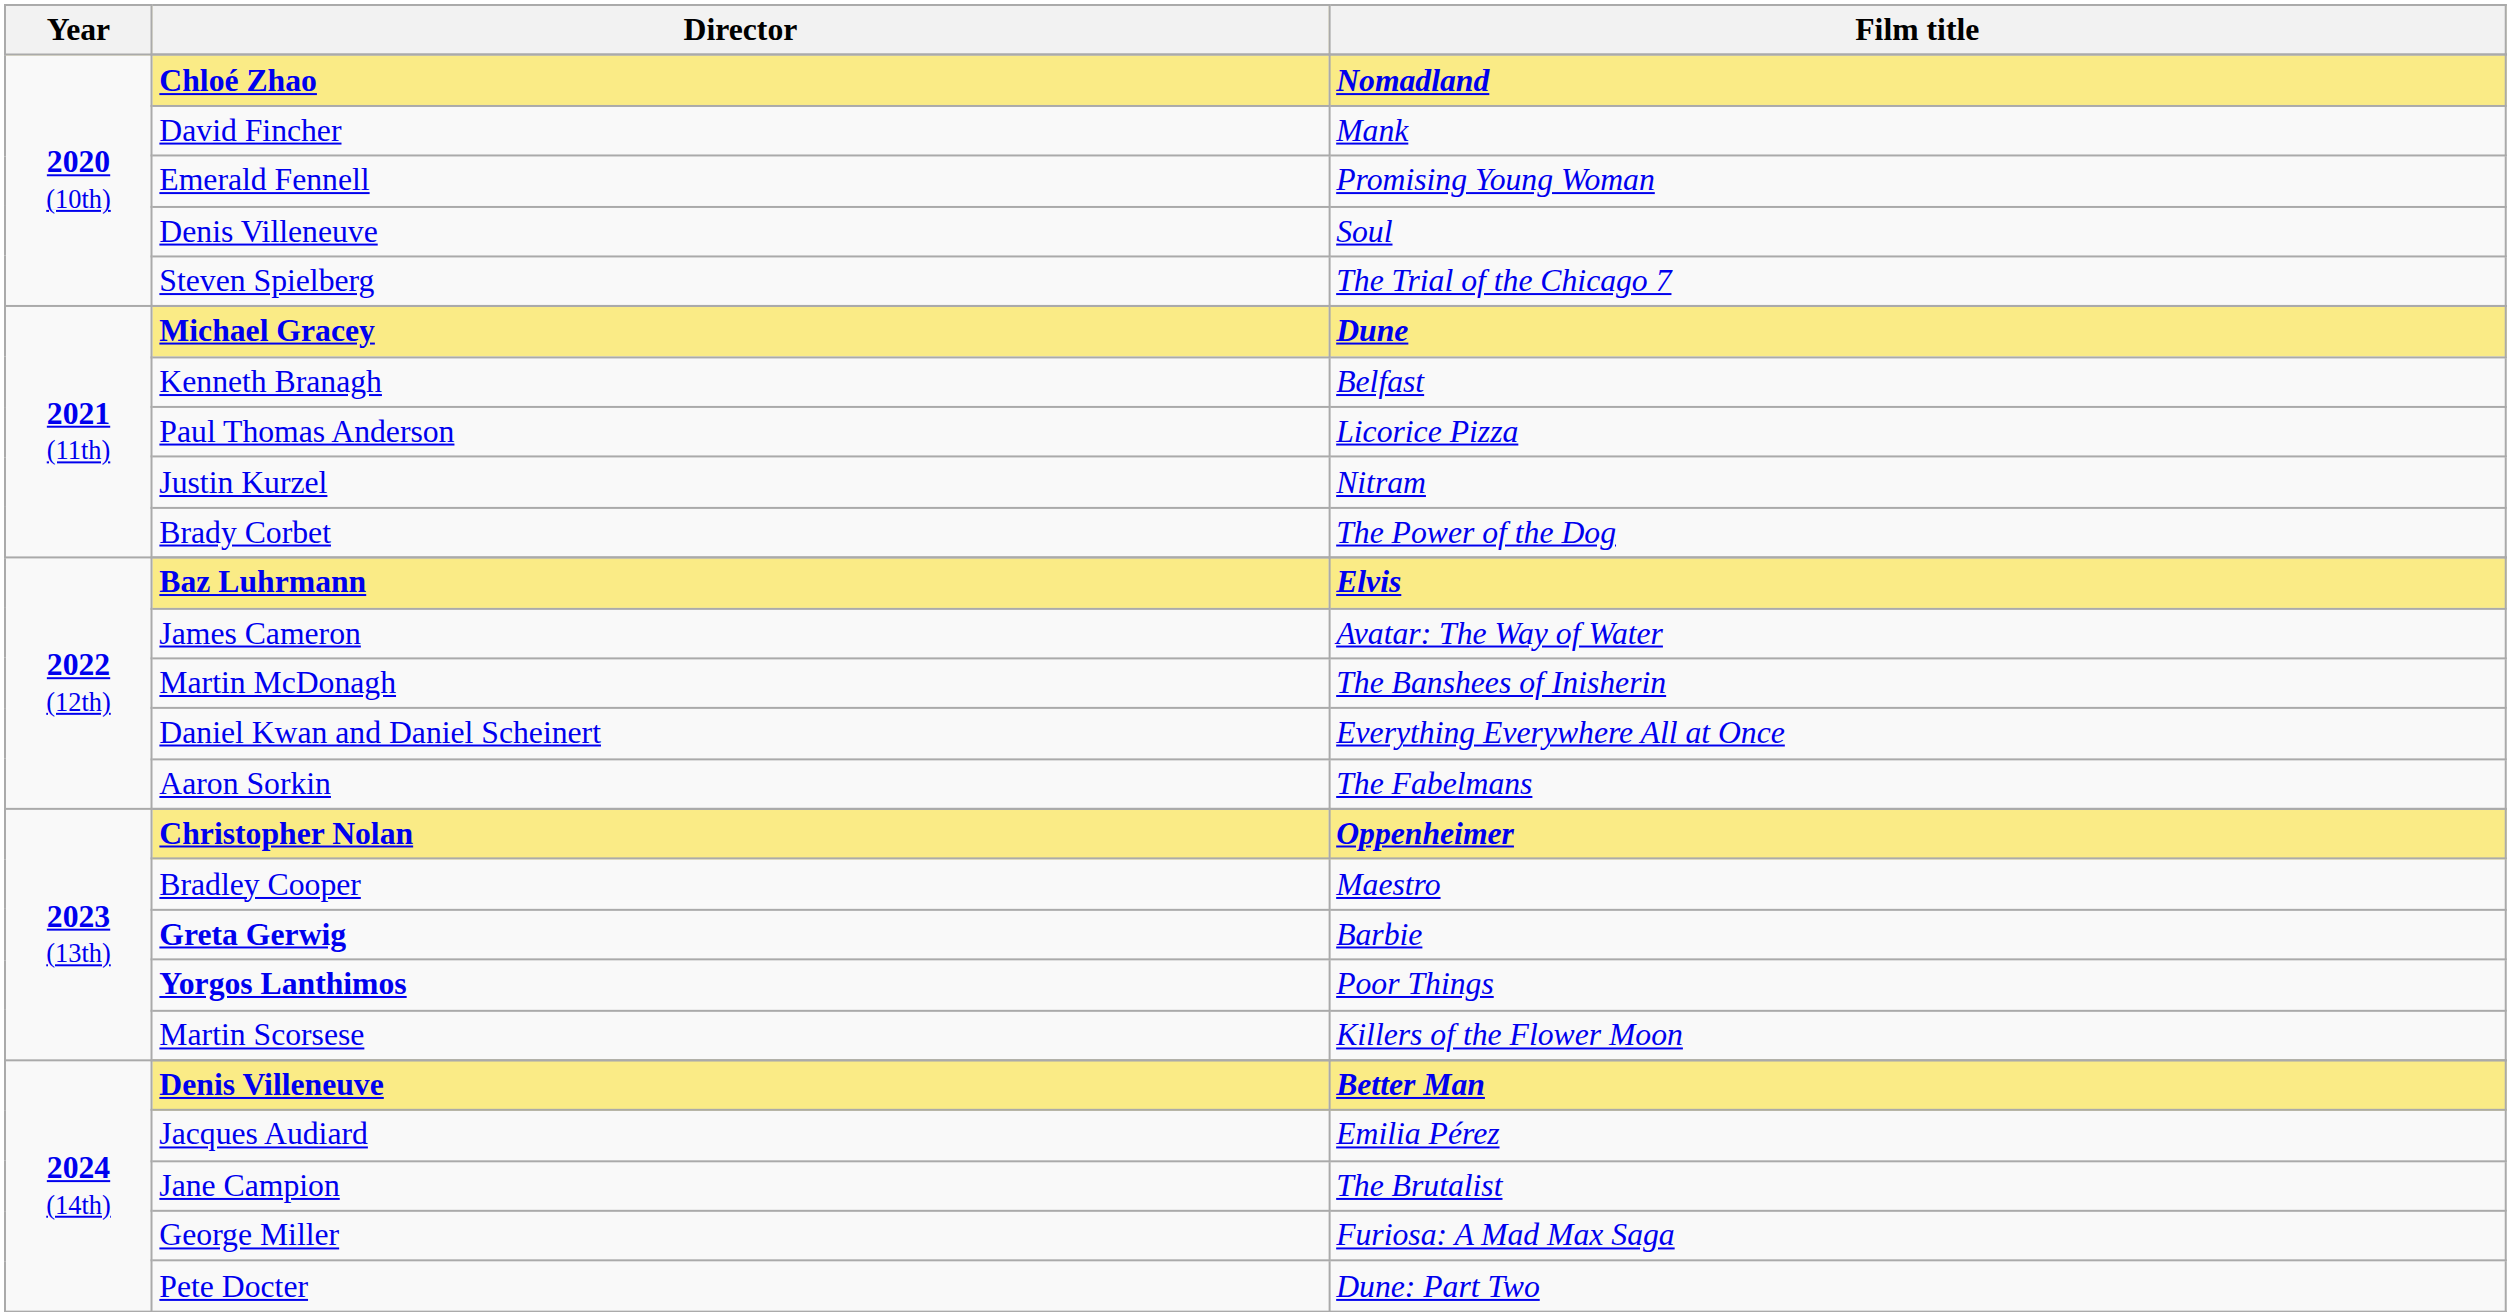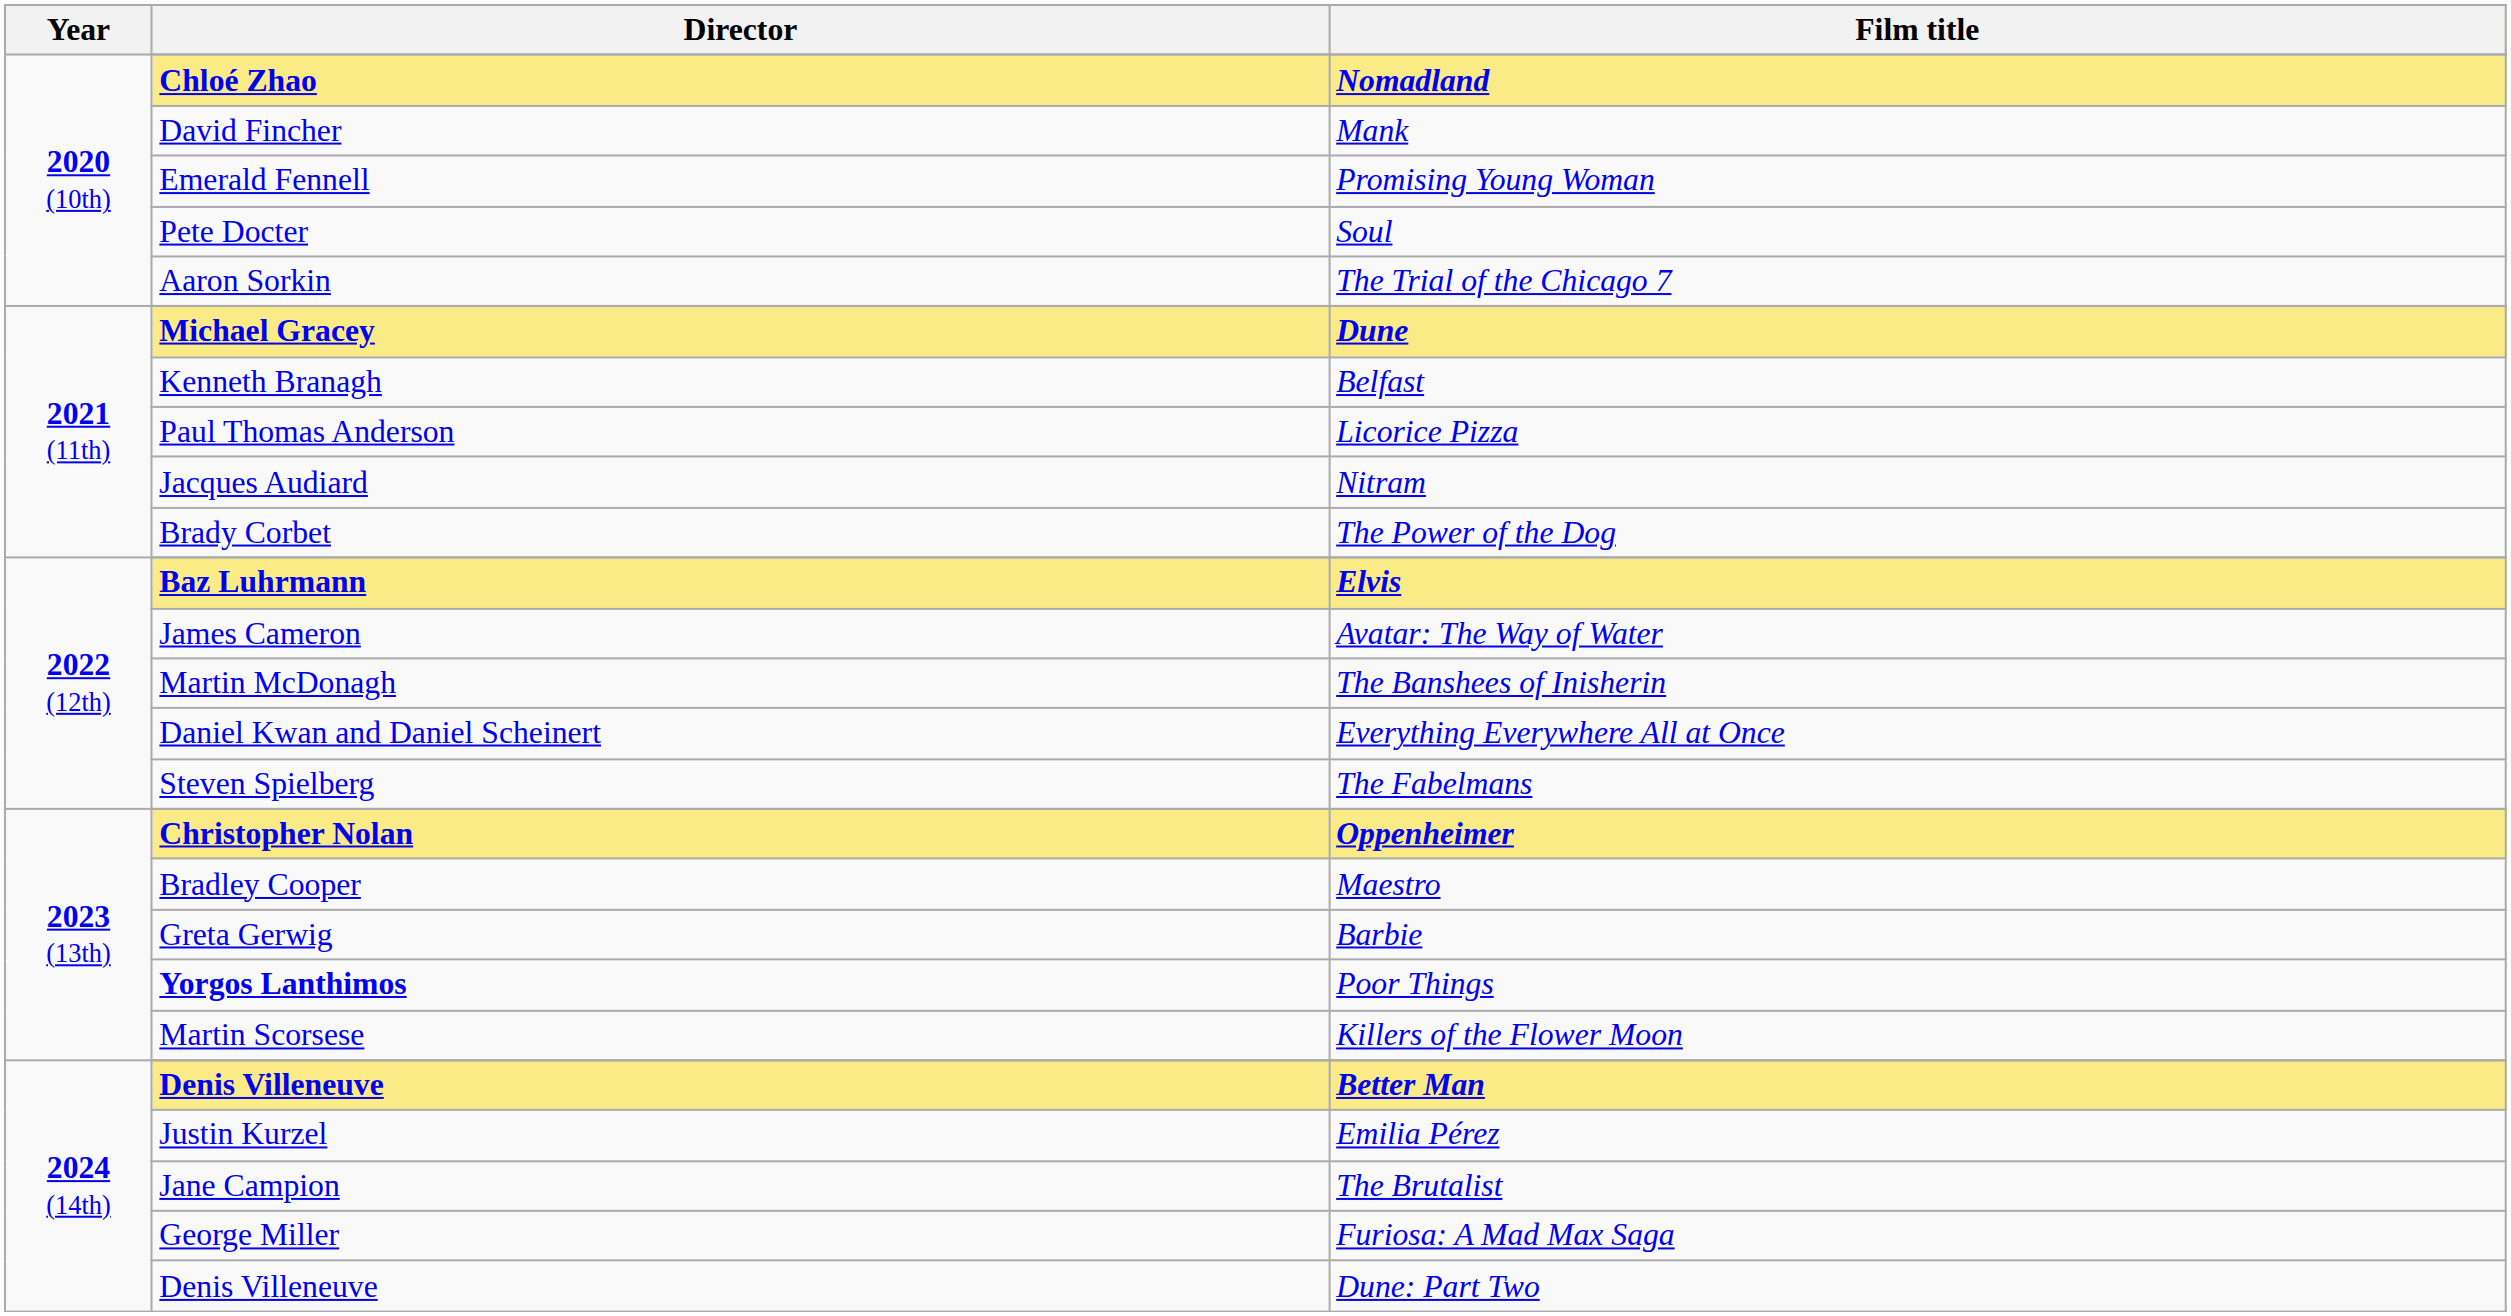 <table class="wikitable" style="width:100%">
 <tr bgcolor="#FAEB86">
 <th width="5%">Year</th>
 <th width="40%">Director</th>
 <th width="40%">Film title</th>
 </tr>
 <tr>
 <td rowspan=6 style="text-align:center"><strong><a href='#'>2020</a></strong><br><small><a href='#'>(10th)</a></small></td>
 </tr>
 <tr style="background:#FAEB86">
 <td><strong><a href='#'>Chloé Zhao</a></strong></td>
 <td><strong><em><a href='#'>Nomadland</a></em></strong></td>
 </tr>
 <tr>
 <td><a href='#'>David Fincher</a></td>
 <td><em><a href='#'>Mank</a></em></td>
 </tr>
 <tr>
 <td><a href='#'>Emerald Fennell</a></td>
 <td><em><a href='#'>Promising Young Woman</a></em></td>
 </tr>
 <tr>
-<td><a href='#'>Denis Villeneuve</a></td>
+<td><a href='#'>Pete Docter</a></td>
 <td><em><a href='#'>Soul</a></em></td>
 </tr>
 <tr>
-<td><a href='#'>Steven Spielberg</a></td>
+<td><a href='#'>Aaron Sorkin</a></td>
 <td><em><a href='#'>The Trial of the Chicago 7</a></em></td>
 </tr>
 <tr>
 <td rowspan=6 style="text-align:center"><strong><a href='#'>2021</a></strong><br><small><a href='#'>(11th)</a></small></td>
 </tr>
 <tr style="background:#FAEB86">
 <td><strong><a href='#'>Michael Gracey</a></strong></td>
 <td><strong><em><a href='#'>Dune</a></em></strong></td>
 </tr>
 <tr>
 <td><a href='#'>Kenneth Branagh</a></td>
 <td><em><a href='#'>Belfast</a></em></td>
 </tr>
 <tr>
 <td><a href='#'>Paul Thomas Anderson</a></td>
 <td><em><a href='#'>Licorice Pizza</a></em></td>
 </tr>
 <tr>
-<td><a href='#'>Justin Kurzel</a></td>
+<td><a href='#'>Jacques Audiard</a></td>
 <td><em><a href='#'>Nitram</a></em></td>
 </tr>
 <tr>
 <td><a href='#'>Brady Corbet</a></td>
 <td><em><a href='#'>The Power of the Dog</a></em></td>
 </tr>
 <tr>
 <td rowspan=6 style="text-align:center"><strong><a href='#'>2022</a></strong><br><small><a href='#'>(12th)</a></small></td>
 </tr>
 <tr style="background:#FAEB86">
 <td><strong><a href='#'>Baz Luhrmann</a></strong></td>
 <td><strong><em><a href='#'>Elvis</a></em></strong></td>
 </tr>
 <tr>
 <td><a href='#'>James Cameron</a></td>
 <td><em><a href='#'>Avatar: The Way of Water</a></em></td>
 </tr>
 <tr>
 <td><a href='#'>Martin McDonagh</a></td>
 <td><em><a href='#'>The Banshees of Inisherin</a></em></td>
 </tr>
 <tr>
 <td><a href='#'>Daniel Kwan and Daniel Scheinert</a></td>
 <td><em><a href='#'>Everything Everywhere All at Once</a></em></td>
 </tr>
 <tr>
-<td><a href='#'>Aaron Sorkin</a></td>
+<td><a href='#'>Steven Spielberg</a></td>
 <td><em><a href='#'>The Fabelmans</a></em></td>
 </tr>
 <tr>
 <td rowspan=6 style="text-align:center"><strong><a href='#'>2023</a></strong><br><small><a href='#'>(13th)</a></small></td>
 </tr>
 <tr style="background:#FAEB86">
 <td><strong><a href='#'>Christopher Nolan</a></strong></td>
 <td><strong><em><a href='#'>Oppenheimer</a></em></strong></td>
 </tr>
 <tr>
 <td><a href='#'>Bradley Cooper</a></td>
 <td><em><a href='#'>Maestro</a></em></td>
 </tr>
 <tr>
-<td><strong><a href='#'>Greta Gerwig</a></strong></td>
+<td><a href='#'>Greta Gerwig</a></td>
 <td><em><a href='#'>Barbie</a></em></td>
 </tr>
 <tr>
 <td><strong><a href='#'>Yorgos Lanthimos</a></strong></td>
 <td><em><a href='#'>Poor Things</a></em></td>
 </tr>
 <tr>
 <td><a href='#'>Martin Scorsese</a></td>
 <td><em><a href='#'>Killers of the Flower Moon</a></em></td>
 </tr>
 <tr>
 <td rowspan=6 style="text-align:center"><strong><a href='#'>2024</a></strong><br><small><a href='#'>(14th)</a></small></td>
 </tr>
 <tr style="background:#FAEB86">
 <td><strong><a href='#'>Denis Villeneuve</a></strong></td>
 <td><strong><em><a href='#'>Better Man</a></em></strong></td>
 </tr>
 <tr>
-<td><a href='#'>Jacques Audiard</a></td>
+<td><a href='#'>Justin Kurzel</a></td>
 <td><em><a href='#'>Emilia Pérez</a></em></td>
 </tr>
 <tr>
 <td><a href='#'>Jane Campion</a></td>
 <td><em><a href='#'>The Brutalist</a></em></td>
 </tr>
 <tr>
 <td><a href='#'>George Miller</a></td>
 <td><em><a href='#'>Furiosa: A Mad Max Saga</a></em></td>
 </tr>
 <tr>
-<td><a href='#'>Pete Docter</a></td>
+<td><a href='#'>Denis Villeneuve</a></td>
 <td><em><a href='#'>Dune: Part Two</a></em></td>
 </tr>
 <tr>
 </tr>
 </table>
